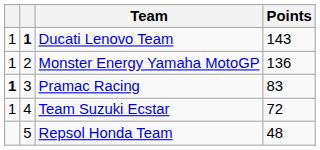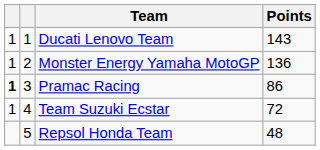 <table class="wikitable" style="font-size: 85%;">
 <tr>
 <th></th>
 <th></th>
 <th>Team</th>
 <th>Points</th>
 </tr>
 <tr>
 <td> 1</td>
-<td align=center><strong>1</strong></td>
+<td align=center>1</td>
 <td> <a href='#'>Ducati Lenovo Team</a></td>
 <td align=left>143</td>
 </tr>
 <tr>
 <td> 1</td>
 <td align=center>2</td>
 <td> <a href='#'>Monster Energy Yamaha MotoGP</a></td>
 <td align=left>136</td>
 </tr>
 <tr>
 <td><strong> 1</strong></td>
 <td align=center>3</td>
 <td> <a href='#'>Pramac Racing</a></td>
-<td align=left>83</td>
+<td align=left>86</td>
 </tr>
 <tr>
 <td> 1</td>
 <td align=center>4</td>
 <td> <a href='#'>Team Suzuki Ecstar</a></td>
 <td align=left>72</td>
 </tr>
 <tr>
 <td></td>
 <td align=center>5</td>
 <td> <a href='#'>Repsol Honda Team</a></td>
 <td align=left>48</td>
 </tr>
 </table>
